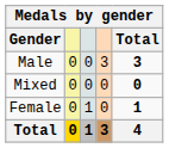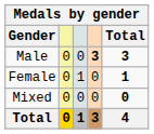 <table class=wikitable style=font-size:85%;float:right;text-align:center>
 <tr>
 <th colspan=5>Medals by gender</th>
 </tr>
 <tr>
 <th>Gender</th>
 <td bgcolor=F7F6A8></td>
 <td bgcolor=DCE5E5></td>
 <td bgcolor=FFDAB9></td>
 <th>Total</th>
 </tr>
 <tr>
 <td>Male</td>
 <td bgcolor=F7F6A8>0</td>
 <td bgcolor=DCE5E5>0</td>
-<td bgcolor=FFDAB9>3</td>
+<td bgcolor=FFDAB9><strong>3</strong></td>
 <td><strong>3</strong></td>
+</tr>
+<tr>
+<td>Female</td>
+<td bgcolor=F7F6A8>0</td>
+<td bgcolor=DCE5E5>1</td>
+<td bgcolor=FFDAB9>0</td>
+<td><strong>1</strong></td>
 </tr>
 <tr>
 <td>Mixed</td>
 <td bgcolor=F7F6A8>0</td>
 <td bgcolor=DCE5E5>0</td>
 <td bgcolor=FFDAB9>0</td>
 <td><strong>0</strong></td>
 </tr>
 <tr>
-<td>Female</td>
-<td bgcolor=F7F6A8>0</td>
-<td bgcolor=DCE5E5>1</td>
-<td bgcolor=FFDAB9>0</td>
-<td><strong>1</strong></td>
-</tr>
-<tr>
 <th>Total</th>
 <th style=background:gold>0</th>
 <th style=background:silver>1</th>
 <th style=background:#c96>3</th>
 <th>4</th>
 </tr>
 </table>
